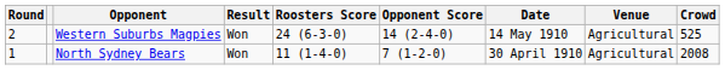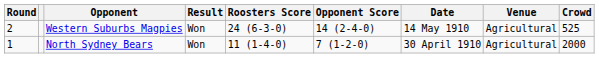 <table class="wikitable" style="text-align:left;">
 <tr>
 <th>Round</th>
 <th></th>
 <th>Opponent</th>
 <th>Result</th>
 <th>Roosters Score</th>
 <th>Opponent Score</th>
 <th>Date</th>
 <th>Venue</th>
 <th>Crowd</th>
 </tr>
 <tr>
 <td>2</td>
 <td></td>
 <td><a href='#'>Western Suburbs Magpies</a></td>
 <td>Won</td>
 <td>24 (6-3-0)</td>
 <td>14 (2-4-0)</td>
 <td>14 May 1910</td>
 <td>Agricultural</td>
 <td>525</td>
 </tr>
 <tr>
 <td>1</td>
 <td></td>
 <td><a href='#'>North Sydney Bears</a></td>
 <td>Won</td>
 <td>11 (1-4-0)</td>
 <td>7 (1-2-0)</td>
 <td>30 April 1910</td>
 <td>Agricultural</td>
-<td>2008</td>
+<td>2000</td>
 </tr>
 </table>
